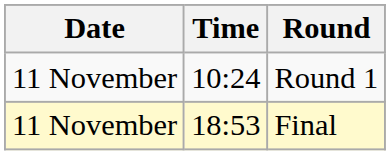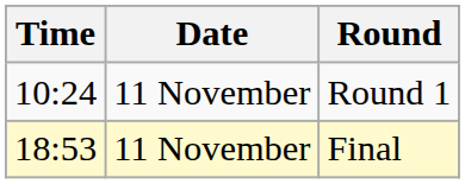 <table class="wikitable">
 <tr>
+<th>Time</th>
 <th>Date</th>
-<th>Time</th>
 <th>Round</th>
 </tr>
 <tr>
+<td>10:24</td>
 <td>11 November</td>
-<td>10:24</td>
 <td>Round 1</td>
 </tr>
 <tr style=background:lemonchiffon>
+<td>18:53</td>
 <td>11 November</td>
-<td>18:53</td>
 <td>Final</td>
 </tr>
 </table>
